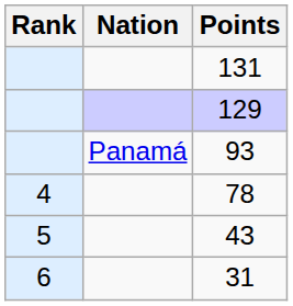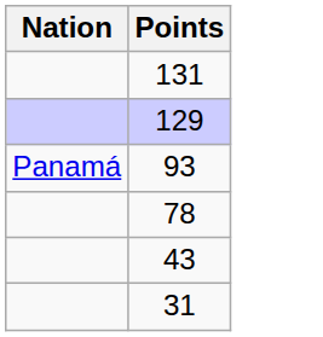 <table class="wikitable sortable" style="text-align:center">
 <tr>
-<th>Rank</th>
 <th>Nation</th>
 <th>Points</th>
 </tr>
 <tr>
-<td bgcolor = DDEEFF></td>
 <td align=left></td>
 <td>131</td>
 </tr>
 <tr style="background-color:#ccccff">
-<td bgcolor = DDEEFF></td>
 <td align=left></td>
 <td>129</td>
 </tr>
 <tr>
-<td bgcolor = DDEEFF></td>
 <td align=left> <a href='#'>Panamá</a></td>
 <td>93</td>
 </tr>
 <tr>
-<td bgcolor = DDEEFF>4</td>
 <td align=left></td>
 <td>78</td>
 </tr>
 <tr>
-<td bgcolor = DDEEFF>5</td>
 <td align=left></td>
 <td>43</td>
 </tr>
 <tr>
-<td bgcolor = DDEEFF>6</td>
 <td align=left></td>
 <td>31</td>
 </tr>
 </table>
